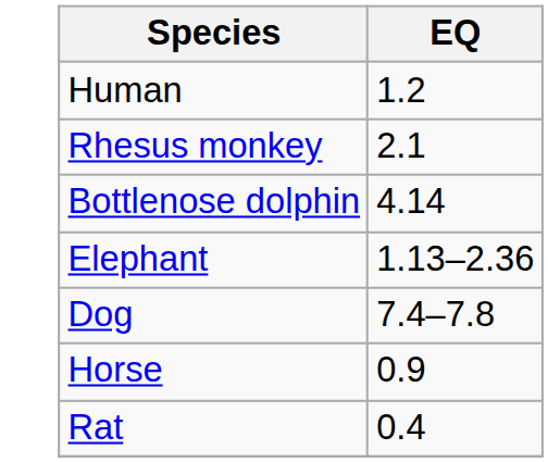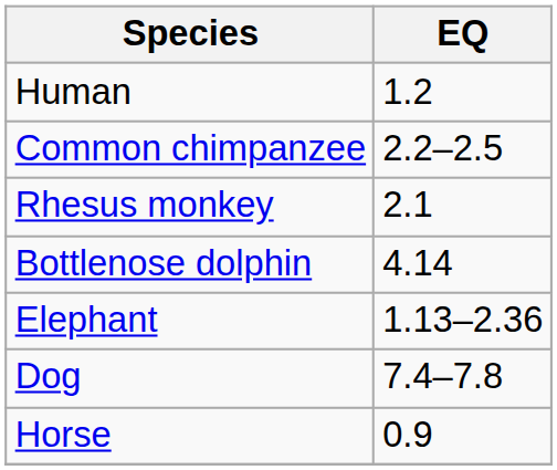 <table class="wikitable" align="right" style="margin-left: 10px;">
 <tr>
 <th>Species</th>
 <th>EQ</th>
 </tr>
 <tr>
 <td>Human</td>
 <td>1.2</td>
+</tr>
+<tr>
+<td><a href='#'>Common chimpanzee</a></td>
+<td>2.2–2.5</td>
 </tr>
 <tr>
 <td><a href='#'>Rhesus monkey</a></td>
 <td>2.1</td>
 </tr>
 <tr>
 <td><a href='#'>Bottlenose dolphin</a></td>
 <td>4.14</td>
 </tr>
 <tr>
 <td><a href='#'>Elephant</a></td>
 <td>1.13–2.36</td>
 </tr>
 <tr>
 <td><a href='#'>Dog</a></td>
 <td>7.4–7.8</td>
 </tr>
 <tr>
 <td><a href='#'>Horse</a></td>
 <td>0.9</td>
 </tr>
 <tr>
-<td><a href='#'>Rat</a></td>
-<td>0.4<br></td>
-</tr>
-<tr>
 </tr>
 </table>
